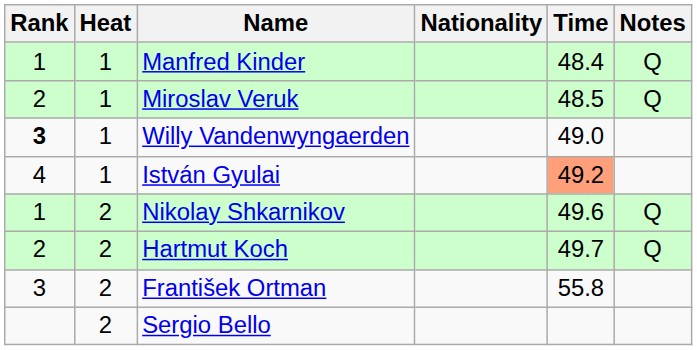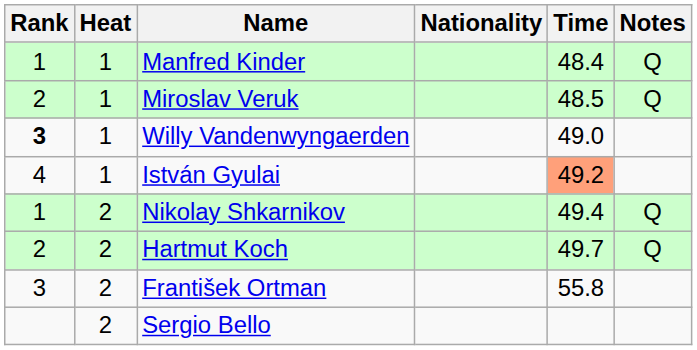 <table class="wikitable sortable" style="text-align:center">
 <tr>
 <th>Rank</th>
 <th>Heat</th>
 <th>Name</th>
 <th>Nationality</th>
 <th>Time</th>
 <th>Notes</th>
 </tr>
 <tr bgcolor=ccffcc>
 <td>1</td>
 <td>1</td>
 <td align="left"><a href='#'>Manfred Kinder</a></td>
 <td align=left></td>
 <td>48.4</td>
 <td>Q</td>
 </tr>
 <tr bgcolor=ccffcc>
 <td>2</td>
 <td>1</td>
 <td align="left"><a href='#'>Miroslav Veruk</a></td>
 <td align=left></td>
 <td>48.5</td>
 <td>Q</td>
 </tr>
 <tr>
 <td><strong>3</strong></td>
 <td>1</td>
 <td align="left"><a href='#'>Willy Vandenwyngaerden</a></td>
 <td align=left></td>
 <td>49.0</td>
 <td></td>
 </tr>
 <tr>
 <td>4</td>
 <td>1</td>
 <td align="left"><a href='#'>István Gyulai</a></td>
 <td align=left></td>
 <td style="background: lightsalmon;">49.2</td>
 <td></td>
 </tr>
 <tr bgcolor=ccffcc>
 <td>1</td>
 <td>2</td>
 <td align="left"><a href='#'>Nikolay Shkarnikov</a></td>
 <td align=left></td>
-<td>49.6</td>
+<td>49.4</td>
 <td>Q</td>
 </tr>
 <tr bgcolor=ccffcc>
 <td>2</td>
 <td>2</td>
 <td align="left"><a href='#'>Hartmut Koch</a></td>
 <td align=left></td>
 <td>49.7</td>
 <td>Q</td>
 </tr>
 <tr>
 <td>3</td>
 <td>2</td>
 <td align="left"><a href='#'>František Ortman</a></td>
 <td align=left></td>
 <td>55.8</td>
 <td></td>
 </tr>
 <tr>
 <td></td>
 <td>2</td>
 <td align="left"><a href='#'>Sergio Bello</a></td>
 <td align=left></td>
 <td></td>
 <td></td>
 </tr>
 </table>
